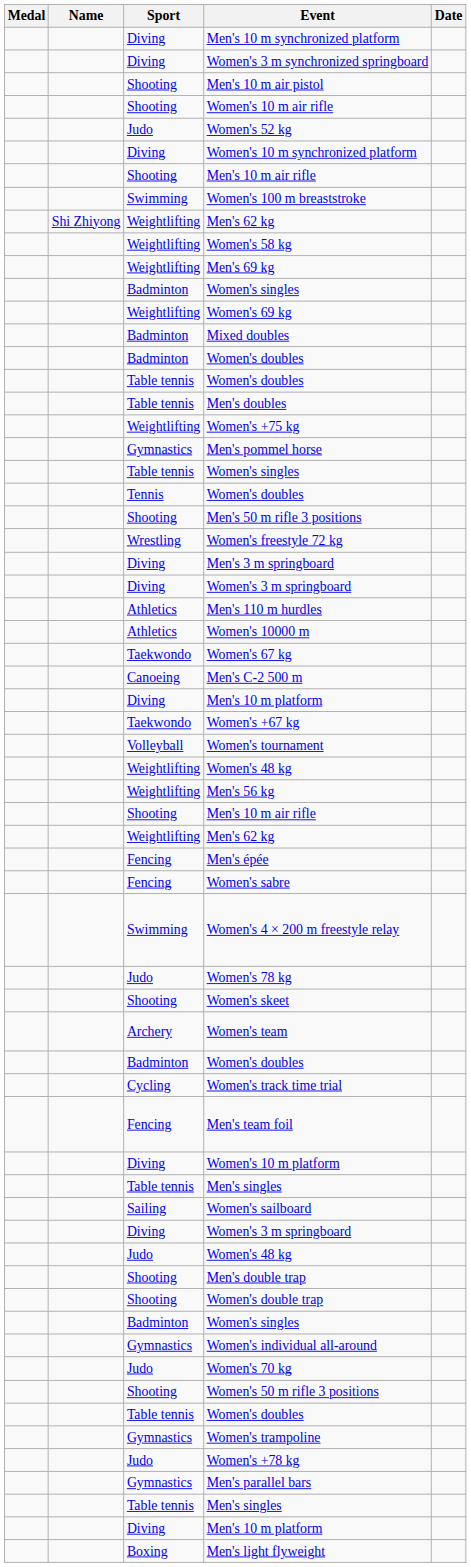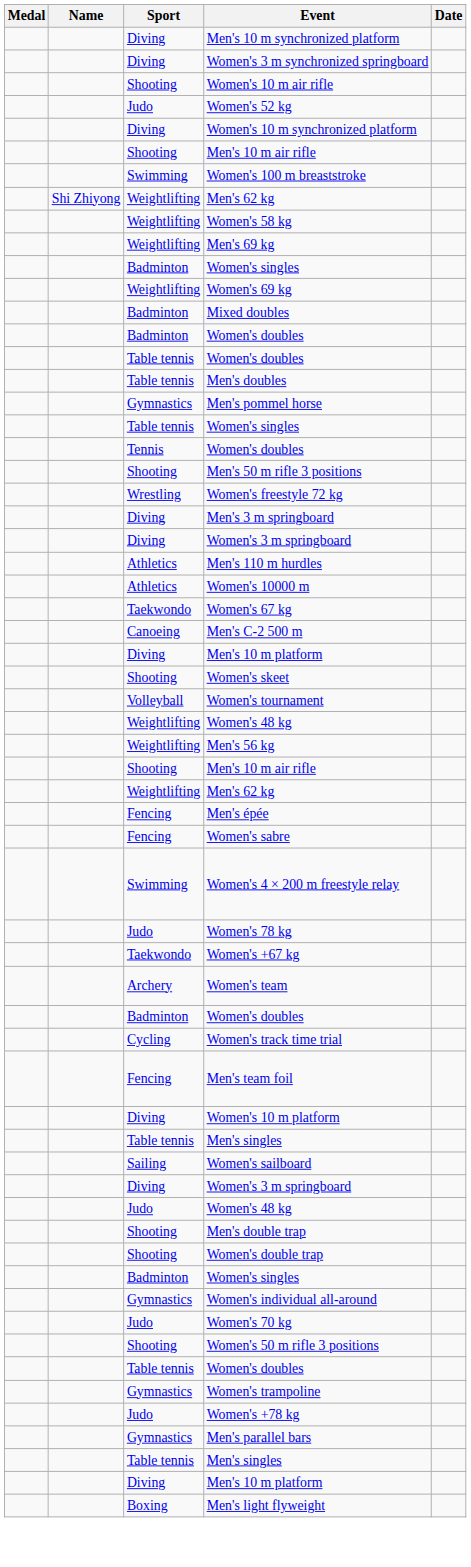 <table class="wikitable sortable" style="font-size:95%">
 <tr>
 <th>Medal</th>
 <th>Name</th>
 <th>Sport</th>
 <th>Event</th>
 <th>Date</th>
 </tr>
 <tr>
 <td></td>
 <td><br> </td>
 <td><a href='#'>Diving</a></td>
 <td><a href='#'>Men's 10 m synchronized platform</a></td>
 <td></td>
 </tr>
 <tr>
 <td></td>
 <td><br></td>
 <td><a href='#'>Diving</a></td>
 <td><a href='#'>Women's 3 m synchronized springboard</a></td>
-<td></td>
-</tr>
-<tr>
-<td></td>
-<td></td>
-<td><a href='#'>Shooting</a></td>
-<td><a href='#'>Men's 10 m air pistol</a></td>
 <td></td>
 </tr>
 <tr>
 <td></td>
 <td></td>
 <td><a href='#'>Shooting</a></td>
 <td><a href='#'>Women's 10 m air rifle</a></td>
 <td></td>
 </tr>
 <tr>
 <td></td>
 <td></td>
 <td><a href='#'>Judo</a></td>
 <td><a href='#'>Women's 52 kg</a></td>
 <td></td>
 </tr>
 <tr>
 <td></td>
 <td><br></td>
 <td><a href='#'>Diving</a></td>
 <td><a href='#'>Women's 10 m synchronized platform</a></td>
 <td></td>
 </tr>
 <tr>
 <td></td>
 <td></td>
 <td><a href='#'>Shooting</a></td>
 <td><a href='#'>Men's 10 m air rifle</a></td>
 <td></td>
 </tr>
 <tr>
 <td></td>
 <td></td>
 <td><a href='#'>Swimming</a></td>
 <td><a href='#'>Women's 100 m breaststroke</a></td>
 <td></td>
 </tr>
 <tr>
 <td></td>
 <td><a href='#'>Shi Zhiyong</a></td>
 <td><a href='#'>Weightlifting</a></td>
 <td><a href='#'>Men's 62 kg</a></td>
 <td></td>
 </tr>
 <tr>
 <td></td>
 <td></td>
 <td><a href='#'>Weightlifting</a></td>
 <td><a href='#'>Women's 58 kg</a></td>
 <td></td>
 </tr>
 <tr>
 <td></td>
 <td></td>
 <td><a href='#'>Weightlifting</a></td>
 <td><a href='#'>Men's 69 kg</a></td>
 <td></td>
 </tr>
 <tr>
 <td></td>
 <td></td>
 <td><a href='#'>Badminton</a></td>
 <td><a href='#'>Women's singles</a></td>
 <td></td>
 </tr>
 <tr>
 <td></td>
 <td></td>
 <td><a href='#'>Weightlifting</a></td>
 <td><a href='#'>Women's 69 kg</a></td>
 <td></td>
 </tr>
 <tr>
 <td></td>
 <td><br></td>
 <td><a href='#'>Badminton</a></td>
 <td><a href='#'>Mixed doubles</a></td>
 <td></td>
 </tr>
 <tr>
 <td></td>
 <td><br></td>
 <td><a href='#'>Badminton</a></td>
 <td><a href='#'>Women's doubles</a></td>
 <td></td>
 </tr>
 <tr>
 <td></td>
 <td><br></td>
 <td><a href='#'>Table tennis</a></td>
 <td><a href='#'>Women's doubles</a></td>
 <td></td>
 </tr>
 <tr>
 <td></td>
 <td><br></td>
 <td><a href='#'>Table tennis</a></td>
 <td><a href='#'>Men's doubles</a></td>
 <td></td>
 </tr>
 <tr>
 <td></td>
 <td></td>
-<td><a href='#'>Weightlifting</a></td>
-<td><a href='#'>Women's +75 kg</a></td>
-<td></td>
-</tr>
-<tr>
-<td></td>
-<td></td>
 <td><a href='#'>Gymnastics</a></td>
 <td><a href='#'>Men's pommel horse</a></td>
 <td></td>
 </tr>
 <tr>
 <td></td>
 <td></td>
 <td><a href='#'>Table tennis</a></td>
 <td><a href='#'>Women's singles</a></td>
 <td></td>
 </tr>
 <tr>
 <td></td>
 <td><br></td>
 <td><a href='#'>Tennis</a></td>
 <td><a href='#'>Women's doubles</a></td>
 <td></td>
 </tr>
 <tr>
 <td></td>
 <td></td>
 <td><a href='#'>Shooting</a></td>
 <td><a href='#'>Men's 50 m rifle 3 positions</a></td>
 <td></td>
 </tr>
 <tr>
 <td></td>
 <td></td>
 <td><a href='#'>Wrestling</a></td>
 <td><a href='#'>Women's freestyle 72 kg</a></td>
 <td></td>
 </tr>
 <tr>
 <td></td>
 <td></td>
 <td><a href='#'>Diving</a></td>
 <td><a href='#'>Men's 3 m springboard</a></td>
 <td></td>
 </tr>
 <tr>
 <td></td>
 <td></td>
 <td><a href='#'>Diving</a></td>
 <td><a href='#'>Women's 3 m springboard</a></td>
 <td></td>
 </tr>
 <tr>
 <td></td>
 <td></td>
 <td><a href='#'>Athletics</a></td>
 <td><a href='#'>Men's 110 m hurdles</a></td>
 <td></td>
 </tr>
 <tr>
 <td></td>
 <td></td>
 <td><a href='#'>Athletics</a></td>
 <td><a href='#'>Women's 10000 m</a></td>
 <td></td>
 </tr>
 <tr>
 <td></td>
 <td></td>
 <td><a href='#'>Taekwondo</a></td>
 <td><a href='#'>Women's 67 kg</a></td>
 <td></td>
 </tr>
 <tr>
 <td></td>
 <td><br></td>
 <td><a href='#'>Canoeing</a></td>
 <td><a href='#'>Men's C-2 500 m</a></td>
 <td></td>
 </tr>
 <tr>
 <td></td>
 <td></td>
 <td><a href='#'>Diving</a></td>
 <td><a href='#'>Men's 10 m platform</a></td>
 <td></td>
 </tr>
 <tr>
 <td></td>
 <td></td>
-<td><a href='#'>Taekwondo</a></td>
-<td><a href='#'>Women's +67 kg</a></td>
+<td><a href='#'>Shooting</a></td>
+<td><a href='#'>Women's skeet</a></td>
 <td></td>
 </tr>
 <tr>
 <td></td>
 <td><br></td>
 <td><a href='#'>Volleyball</a></td>
 <td><a href='#'>Women's tournament</a></td>
 <td></td>
 </tr>
 <tr>
 <td></td>
 <td></td>
 <td><a href='#'>Weightlifting</a></td>
 <td><a href='#'>Women's 48 kg</a></td>
 <td></td>
 </tr>
 <tr>
 <td></td>
 <td></td>
 <td><a href='#'>Weightlifting</a></td>
 <td><a href='#'>Men's 56 kg</a></td>
 <td></td>
 </tr>
 <tr>
 <td></td>
 <td></td>
 <td><a href='#'>Shooting</a></td>
 <td><a href='#'>Men's 10 m air rifle</a></td>
 <td></td>
 </tr>
 <tr>
 <td></td>
 <td></td>
 <td><a href='#'>Weightlifting</a></td>
 <td><a href='#'>Men's 62 kg</a></td>
 <td></td>
 </tr>
 <tr>
 <td></td>
 <td></td>
 <td><a href='#'>Fencing</a></td>
 <td><a href='#'>Men's épée</a></td>
 <td></td>
 </tr>
 <tr>
 <td></td>
 <td></td>
 <td><a href='#'>Fencing</a></td>
 <td><a href='#'>Women's sabre</a></td>
 <td></td>
 </tr>
 <tr>
 <td></td>
 <td><br><br><br><br></td>
 <td><a href='#'>Swimming</a></td>
 <td><a href='#'>Women's 4 × 200 m freestyle relay</a></td>
 <td></td>
 </tr>
 <tr>
 <td></td>
 <td></td>
 <td><a href='#'>Judo</a></td>
 <td><a href='#'>Women's 78 kg</a></td>
 <td></td>
 </tr>
 <tr>
 <td></td>
 <td></td>
-<td><a href='#'>Shooting</a></td>
-<td><a href='#'>Women's skeet</a></td>
+<td><a href='#'>Taekwondo</a></td>
+<td><a href='#'>Women's +67 kg</a></td>
 <td></td>
 </tr>
 <tr>
 <td></td>
 <td><br><br></td>
 <td><a href='#'>Archery</a></td>
 <td><a href='#'>Women's team</a></td>
 <td></td>
 </tr>
 <tr>
 <td></td>
 <td><br></td>
 <td><a href='#'>Badminton</a></td>
 <td><a href='#'>Women's doubles</a></td>
 <td></td>
 </tr>
 <tr>
 <td></td>
 <td></td>
 <td><a href='#'>Cycling</a></td>
 <td><a href='#'>Women's track time trial</a></td>
 <td></td>
 </tr>
 <tr>
 <td></td>
 <td><br><br><br></td>
 <td><a href='#'>Fencing</a></td>
 <td><a href='#'>Men's team foil</a></td>
 <td></td>
 </tr>
 <tr>
 <td></td>
 <td></td>
 <td><a href='#'>Diving</a></td>
 <td><a href='#'>Women's 10 m platform</a></td>
 <td></td>
 </tr>
 <tr>
 <td></td>
 <td></td>
 <td><a href='#'>Table tennis</a></td>
 <td><a href='#'>Men's singles</a></td>
 <td></td>
 </tr>
 <tr>
 <td></td>
 <td></td>
 <td><a href='#'>Sailing</a></td>
 <td><a href='#'>Women's sailboard</a></td>
 <td></td>
 </tr>
 <tr>
 <td></td>
 <td></td>
 <td><a href='#'>Diving</a></td>
 <td><a href='#'>Women's 3 m springboard</a></td>
 <td></td>
 </tr>
 <tr>
 <td></td>
 <td></td>
 <td><a href='#'>Judo</a></td>
 <td><a href='#'>Women's 48 kg</a></td>
 <td></td>
 </tr>
 <tr>
 <td></td>
 <td></td>
 <td><a href='#'>Shooting</a></td>
 <td><a href='#'>Men's double trap</a></td>
 <td></td>
 </tr>
 <tr>
 <td></td>
 <td></td>
 <td><a href='#'>Shooting</a></td>
 <td><a href='#'>Women's double trap</a></td>
 <td></td>
 </tr>
 <tr>
 <td></td>
 <td></td>
 <td><a href='#'>Badminton</a></td>
 <td><a href='#'>Women's singles</a></td>
 <td></td>
 </tr>
 <tr>
 <td></td>
 <td></td>
 <td><a href='#'>Gymnastics</a></td>
 <td><a href='#'>Women's individual all-around</a></td>
 <td></td>
 </tr>
 <tr>
 <td></td>
 <td></td>
 <td><a href='#'>Judo</a></td>
 <td><a href='#'>Women's 70 kg</a></td>
 <td></td>
 </tr>
 <tr>
 <td></td>
 <td></td>
 <td><a href='#'>Shooting</a></td>
 <td><a href='#'>Women's 50 m rifle 3 positions</a></td>
 <td></td>
 </tr>
 <tr>
 <td></td>
 <td><br></td>
 <td><a href='#'>Table tennis</a></td>
 <td><a href='#'>Women's doubles</a></td>
 <td></td>
 </tr>
 <tr>
 <td></td>
 <td></td>
 <td><a href='#'>Gymnastics</a></td>
 <td><a href='#'>Women's trampoline</a></td>
 <td></td>
 </tr>
 <tr>
 <td></td>
 <td></td>
 <td><a href='#'>Judo</a></td>
 <td><a href='#'>Women's +78 kg</a></td>
 <td></td>
 </tr>
 <tr>
 <td></td>
 <td></td>
 <td><a href='#'>Gymnastics</a></td>
 <td><a href='#'>Men's parallel bars</a></td>
 <td></td>
 </tr>
 <tr>
 <td></td>
 <td></td>
 <td><a href='#'>Table tennis</a></td>
 <td><a href='#'>Men's singles</a></td>
 <td></td>
 </tr>
 <tr>
 <td></td>
 <td></td>
 <td><a href='#'>Diving</a></td>
 <td><a href='#'>Men's 10 m platform</a></td>
 <td></td>
 </tr>
 <tr>
 <td></td>
 <td></td>
 <td><a href='#'>Boxing</a></td>
 <td><a href='#'>Men's light flyweight</a></td>
 <td></td>
 </tr>
 </table>
